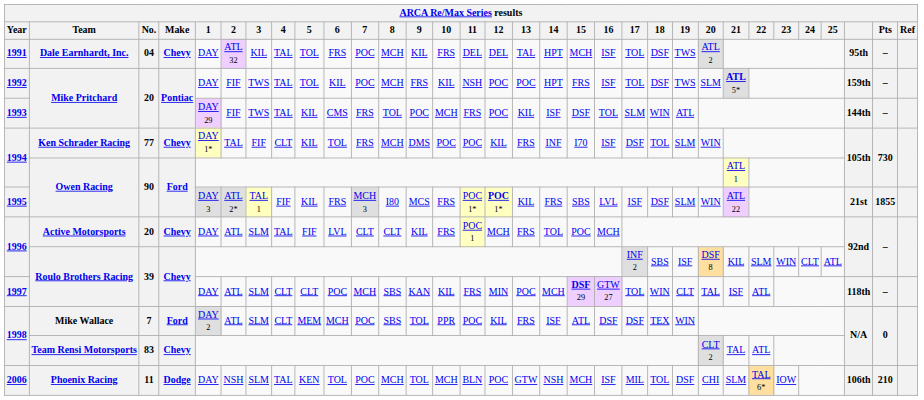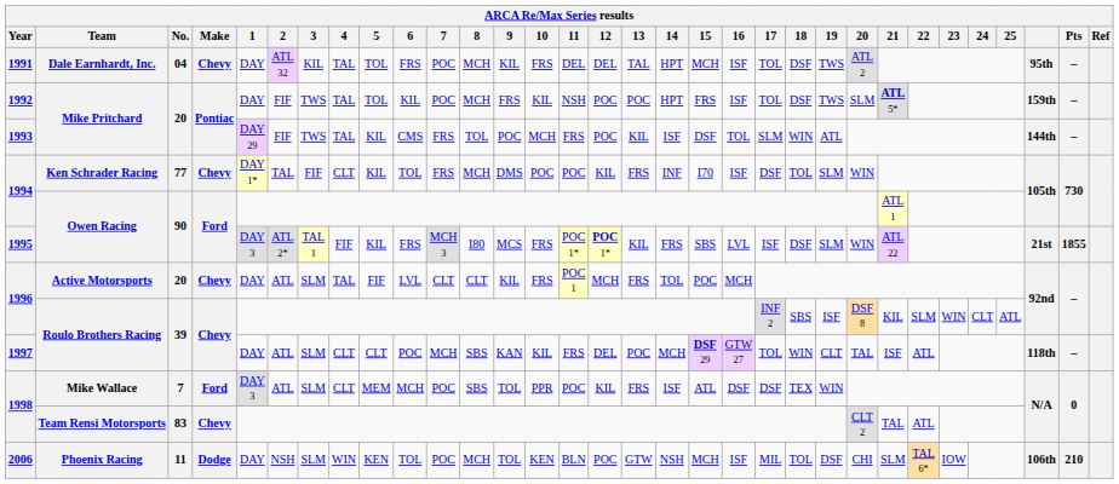 <table class="wikitable" style="text-align:center; font-size:75%">
 <tr>
 <th colspan=45><a href='#'>ARCA Re/Max Series</a> results</th>
 </tr>
 <tr>
 <th>Year</th>
 <th>Team</th>
 <th>No.</th>
 <th>Make</th>
 <th>1</th>
 <th>2</th>
 <th>3</th>
 <th>4</th>
 <th>5</th>
 <th>6</th>
 <th>7</th>
 <th>8</th>
 <th>9</th>
 <th>10</th>
 <th>11</th>
 <th>12</th>
 <th>13</th>
 <th>14</th>
 <th>15</th>
 <th>16</th>
 <th>17</th>
 <th>18</th>
 <th>19</th>
 <th>20</th>
 <th>21</th>
 <th>22</th>
 <th>23</th>
 <th>24</th>
 <th>25</th>
 <th></th>
 <th>Pts</th>
 <th>Ref</th>
 </tr>
 <tr>
 <th><a href='#'>1991</a></th>
 <th><a href='#'>Dale Earnhardt, Inc.</a></th>
 <th>04</th>
 <th><a href='#'>Chevy</a></th>
 <td><a href='#'>DAY</a></td>
 <td style="background:#EFCFFF;"><a href='#'>ATL</a><br><small>32</small></td>
 <td><a href='#'>KIL</a></td>
 <td><a href='#'>TAL</a></td>
 <td><a href='#'>TOL</a></td>
 <td><a href='#'>FRS</a></td>
 <td><a href='#'>POC</a></td>
 <td><a href='#'>MCH</a></td>
 <td><a href='#'>KIL</a></td>
 <td><a href='#'>FRS</a></td>
 <td><a href='#'>DEL</a></td>
 <td><a href='#'>DEL</a></td>
 <td><a href='#'>TAL</a></td>
 <td><a href='#'>HPT</a></td>
 <td><a href='#'>MCH</a></td>
 <td><a href='#'>ISF</a></td>
 <td><a href='#'>TOL</a></td>
 <td><a href='#'>DSF</a></td>
 <td><a href='#'>TWS</a></td>
 <td style="background:#DFDFDF;"><a href='#'>ATL</a><br><small>2</small></td>
 <td colspan=5></td>
 <th>95th</th>
 <th>–</th>
 <th></th>
 </tr>
 <tr>
 <th><a href='#'>1992</a></th>
 <th rowspan=2><a href='#'>Mike Pritchard</a></th>
 <th rowspan=2>20</th>
 <th rowspan=2><a href='#'>Pontiac</a></th>
 <td><a href='#'>DAY</a></td>
 <td><a href='#'>FIF</a></td>
 <td><a href='#'>TWS</a></td>
 <td><a href='#'>TAL</a></td>
 <td><a href='#'>TOL</a></td>
 <td><a href='#'>KIL</a></td>
 <td><a href='#'>POC</a></td>
 <td><a href='#'>MCH</a></td>
 <td><a href='#'>FRS</a></td>
 <td><a href='#'>KIL</a></td>
 <td><a href='#'>NSH</a></td>
 <td><a href='#'>POC</a></td>
 <td><a href='#'>POC</a></td>
 <td><a href='#'>HPT</a></td>
 <td><a href='#'>FRS</a></td>
 <td><a href='#'>ISF</a></td>
 <td><a href='#'>TOL</a></td>
 <td><a href='#'>DSF</a></td>
 <td><a href='#'>TWS</a></td>
 <td><a href='#'>SLM</a></td>
 <td style="background:#DFDFDF;"><strong><a href='#'>ATL</a></strong><br><small>5*</small></td>
 <td colspan=4></td>
 <th>159th</th>
 <th>–</th>
 <th></th>
 </tr>
 <tr>
 <th><a href='#'>1993</a></th>
 <td style="background:#EFCFFF;"><a href='#'>DAY</a><br><small>29</small></td>
 <td><a href='#'>FIF</a></td>
 <td><a href='#'>TWS</a></td>
 <td><a href='#'>TAL</a></td>
 <td><a href='#'>KIL</a></td>
 <td><a href='#'>CMS</a></td>
 <td><a href='#'>FRS</a></td>
 <td><a href='#'>TOL</a></td>
 <td><a href='#'>POC</a></td>
 <td><a href='#'>MCH</a></td>
 <td><a href='#'>FRS</a></td>
 <td><a href='#'>POC</a></td>
 <td><a href='#'>KIL</a></td>
 <td><a href='#'>ISF</a></td>
 <td><a href='#'>DSF</a></td>
 <td><a href='#'>TOL</a></td>
 <td><a href='#'>SLM</a></td>
 <td><a href='#'>WIN</a></td>
 <td><a href='#'>ATL</a></td>
 <td colspan=6></td>
 <th>144th</th>
 <th>–</th>
 <th></th>
 </tr>
 <tr>
 <th rowspan=2><a href='#'>1994</a></th>
 <th><a href='#'>Ken Schrader Racing</a></th>
 <th>77</th>
 <th><a href='#'>Chevy</a></th>
 <td style="background:#FFFFBF;"><a href='#'>DAY</a><br><small>1*</small></td>
 <td><a href='#'>TAL</a></td>
 <td><a href='#'>FIF</a></td>
 <td><a href='#'>CLT</a></td>
 <td><a href='#'>KIL</a></td>
 <td><a href='#'>TOL</a></td>
 <td><a href='#'>FRS</a></td>
 <td><a href='#'>MCH</a></td>
 <td><a href='#'>DMS</a></td>
 <td><a href='#'>POC</a></td>
 <td><a href='#'>POC</a></td>
 <td><a href='#'>KIL</a></td>
 <td><a href='#'>FRS</a></td>
 <td><a href='#'>INF</a></td>
 <td><a href='#'>I70</a></td>
 <td><a href='#'>ISF</a></td>
 <td><a href='#'>DSF</a></td>
 <td><a href='#'>TOL</a></td>
 <td><a href='#'>SLM</a></td>
 <td><a href='#'>WIN</a></td>
 <td colspan=5></td>
 <th rowspan=2>105th</th>
 <th rowspan=2>730</th>
 <th rowspan=2></th>
 </tr>
 <tr>
 <th rowspan=2><a href='#'>Owen Racing</a></th>
 <th rowspan=2>90</th>
 <th rowspan=2><a href='#'>Ford</a></th>
 <td colspan=20></td>
 <td style="background:#FFFFBF;"><a href='#'>ATL</a><br><small>1</small></td>
 <td colspan=4></td>
 </tr>
 <tr>
 <th><a href='#'>1995</a></th>
 <td style="background:#DFDFDF;"><a href='#'>DAY</a><br><small>3</small></td>
 <td style="background:#DFDFDF;"><a href='#'>ATL</a><br><small>2*</small></td>
 <td style="background:#FFFFBF;"><a href='#'>TAL</a><br><small>1</small></td>
 <td><a href='#'>FIF</a></td>
 <td><a href='#'>KIL</a></td>
 <td><a href='#'>FRS</a></td>
 <td style="background:#DFDFDF;"><a href='#'>MCH</a><br><small>3</small></td>
 <td><a href='#'>I80</a></td>
 <td><a href='#'>MCS</a></td>
 <td><a href='#'>FRS</a></td>
 <td style="background:#FFFFBF;"><a href='#'>POC</a><br><small>1*</small></td>
 <td style="background:#FFFFBF;"><strong><a href='#'>POC</a></strong><br><small>1*</small></td>
 <td><a href='#'>KIL</a></td>
 <td><a href='#'>FRS</a></td>
 <td><a href='#'>SBS</a></td>
 <td><a href='#'>LVL</a></td>
 <td><a href='#'>ISF</a></td>
 <td><a href='#'>DSF</a></td>
 <td><a href='#'>SLM</a></td>
 <td><a href='#'>WIN</a></td>
 <td style="background:#EFCFFF;"><a href='#'>ATL</a><br><small>22</small></td>
 <td colspan=4></td>
 <th>21st</th>
 <th>1855</th>
 <th></th>
 </tr>
 <tr>
 <th rowspan=2><a href='#'>1996</a></th>
 <th><a href='#'>Active Motorsports</a></th>
 <th>20</th>
 <th><a href='#'>Chevy</a></th>
 <td><a href='#'>DAY</a></td>
 <td><a href='#'>ATL</a></td>
 <td><a href='#'>SLM</a></td>
 <td><a href='#'>TAL</a></td>
 <td><a href='#'>FIF</a></td>
 <td><a href='#'>LVL</a></td>
 <td><a href='#'>CLT</a></td>
 <td><a href='#'>CLT</a></td>
 <td><a href='#'>KIL</a></td>
 <td><a href='#'>FRS</a></td>
 <td style="background:#FFFFBF;"><a href='#'>POC</a><br><small>1</small></td>
 <td><a href='#'>MCH</a></td>
 <td><a href='#'>FRS</a></td>
 <td><a href='#'>TOL</a></td>
 <td><a href='#'>POC</a></td>
 <td><a href='#'>MCH</a></td>
 <td colspan=9></td>
 <th rowspan=2>92nd</th>
 <th rowspan=2>–</th>
 <th rowspan=2></th>
 </tr>
 <tr>
 <th rowspan=2><a href='#'>Roulo Brothers Racing</a></th>
 <th rowspan=2>39</th>
 <th rowspan=2><a href='#'>Chevy</a></th>
 <td colspan=16></td>
 <td style="background:#DFDFDF;"><a href='#'>INF</a><br><small>2</small></td>
 <td><a href='#'>SBS</a></td>
 <td><a href='#'>ISF</a></td>
 <td style="background:#FFDF9F;"><a href='#'>DSF</a><br><small>8</small></td>
 <td><a href='#'>KIL</a></td>
 <td><a href='#'>SLM</a></td>
 <td><a href='#'>WIN</a></td>
 <td><a href='#'>CLT</a></td>
 <td><a href='#'>ATL</a></td>
 </tr>
 <tr>
 <th><a href='#'>1997</a></th>
 <td><a href='#'>DAY</a></td>
 <td><a href='#'>ATL</a></td>
 <td><a href='#'>SLM</a></td>
 <td><a href='#'>CLT</a></td>
 <td><a href='#'>CLT</a></td>
 <td><a href='#'>POC</a></td>
 <td><a href='#'>MCH</a></td>
 <td><a href='#'>SBS</a></td>
 <td><a href='#'>KAN</a></td>
 <td><a href='#'>KIL</a></td>
 <td><a href='#'>FRS</a></td>
-<td><a href='#'>MIN</a></td>
+<td><a href='#'>DEL</a></td>
 <td><a href='#'>POC</a></td>
 <td><a href='#'>MCH</a></td>
 <td style="background:#EFCFFF;"><strong><a href='#'>DSF</a></strong><br><small>29</small></td>
 <td style="background:#EFCFFF;"><a href='#'>GTW</a><br><small>27</small></td>
 <td><a href='#'>TOL</a></td>
 <td><a href='#'>WIN</a></td>
 <td><a href='#'>CLT</a></td>
 <td><a href='#'>TAL</a></td>
 <td><a href='#'>ISF</a></td>
 <td><a href='#'>ATL</a></td>
 <td colspan=3></td>
 <th>118th</th>
 <th>–</th>
 <th></th>
 </tr>
 <tr>
 <th rowspan=2><a href='#'>1998</a></th>
 <th>Mike Wallace</th>
 <th>7</th>
 <th><a href='#'>Ford</a></th>
-<td style="background:#DFDFDF;"><a href='#'>DAY</a><br><small>2</small></td>
+<td style="background:#DFDFDF;"><a href='#'>DAY</a><br><small>3</small></td>
 <td><a href='#'>ATL</a></td>
 <td><a href='#'>SLM</a></td>
 <td><a href='#'>CLT</a></td>
 <td><a href='#'>MEM</a></td>
 <td><a href='#'>MCH</a></td>
 <td><a href='#'>POC</a></td>
 <td><a href='#'>SBS</a></td>
 <td><a href='#'>TOL</a></td>
 <td><a href='#'>PPR</a></td>
 <td><a href='#'>POC</a></td>
 <td><a href='#'>KIL</a></td>
 <td><a href='#'>FRS</a></td>
 <td><a href='#'>ISF</a></td>
 <td><a href='#'>ATL</a></td>
 <td><a href='#'>DSF</a></td>
 <td><a href='#'>DSF</a></td>
 <td><a href='#'>TEX</a></td>
 <td><a href='#'>WIN</a></td>
 <td colspan=6></td>
 <th rowspan=2>N/A</th>
 <th rowspan=2>0</th>
 <th rowspan=2></th>
 </tr>
 <tr>
 <th><a href='#'>Team Rensi Motorsports</a></th>
 <th>83</th>
 <th><a href='#'>Chevy</a></th>
 <td colspan=19></td>
 <td style="background:#DFDFDF;"><a href='#'>CLT</a><br><small>2</small></td>
 <td><a href='#'>TAL</a></td>
 <td><a href='#'>ATL</a></td>
 <td colspan=3></td>
 </tr>
 <tr>
 <th><a href='#'>2006</a></th>
 <th><a href='#'>Phoenix Racing</a></th>
 <th>11</th>
 <th><a href='#'>Dodge</a></th>
 <td><a href='#'>DAY</a></td>
 <td><a href='#'>NSH</a></td>
 <td><a href='#'>SLM</a></td>
-<td><a href='#'>TAL</a></td>
+<td><a href='#'>WIN</a></td>
 <td><a href='#'>KEN</a></td>
 <td><a href='#'>TOL</a></td>
 <td><a href='#'>POC</a></td>
 <td><a href='#'>MCH</a></td>
 <td><a href='#'>TOL</a></td>
-<td><a href='#'>MCH</a></td>
+<td><a href='#'>KEN</a></td>
 <td><a href='#'>BLN</a></td>
 <td><a href='#'>POC</a></td>
 <td><a href='#'>GTW</a></td>
 <td><a href='#'>NSH</a></td>
 <td><a href='#'>MCH</a></td>
 <td><a href='#'>ISF</a></td>
 <td><a href='#'>MIL</a></td>
 <td><a href='#'>TOL</a></td>
 <td><a href='#'>DSF</a></td>
 <td><a href='#'>CHI</a></td>
 <td><a href='#'>SLM</a></td>
 <td style="background:#FFDF9F;"><a href='#'>TAL</a><br><small>6*</small></td>
 <td><a href='#'>IOW</a></td>
 <td colspan=2></td>
 <th>106th</th>
 <th>210</th>
 <th></th>
 </tr>
 </table>
